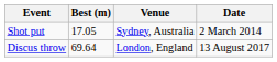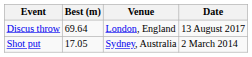 <table class="wikitable">
 <tr>
 <th>Event</th>
 <th>Best (m)</th>
 <th>Venue</th>
 <th>Date</th>
 </tr>
 <tr>
+<td><a href='#'>Discus throw</a></td>
+<td>69.64</td>
+<td><a href='#'>London</a>, England</td>
+<td>13 August 2017</td>
+</tr>
+<tr>
 <td><a href='#'>Shot put</a></td>
 <td>17.05</td>
 <td><a href='#'>Sydney</a>, Australia</td>
 <td>2 March 2014</td>
 </tr>
-<tr>
-<td><a href='#'>Discus throw</a></td>
-<td>69.64</td>
-<td><a href='#'>London</a>, England</td>
-<td>13 August 2017</td>
-</tr>
 </table>
